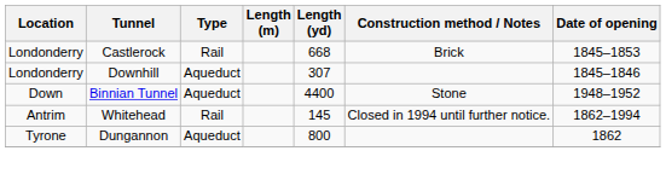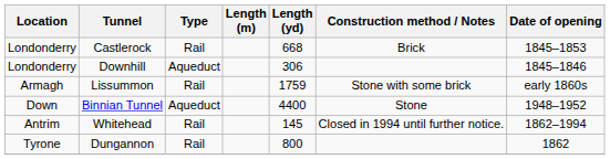 <table class="wikitable sortable" style="text-align: center;">
 <tr bgcolor="#efefef">
 <th>Location</th>
 <th>Tunnel</th>
 <th>Type</th>
 <th>Length<br>(m)</th>
 <th>Length<br>(yd)</th>
 <th>Construction method / Notes</th>
 <th>Date of opening</th>
 </tr>
 <tr>
 <td>Londonderry</td>
 <td>Castlerock</td>
 <td>Rail</td>
 <td></td>
 <td>668</td>
 <td>Brick</td>
 <td>1845–1853</td>
 </tr>
 <tr>
 <td>Londonderry</td>
 <td>Downhill</td>
 <td>Aqueduct</td>
 <td></td>
-<td>307</td>
+<td>306</td>
 <td></td>
 <td>1845–1846</td>
+</tr>
+<tr>
+<td>Armagh</td>
+<td>Lissummon</td>
+<td>Rail</td>
+<td></td>
+<td>1759</td>
+<td>Stone with some brick</td>
+<td>early 1860s</td>
 </tr>
 <tr>
 <td>Down</td>
 <td><a href='#'>Binnian Tunnel</a></td>
 <td>Aqueduct</td>
 <td></td>
 <td>4400</td>
 <td>Stone</td>
 <td>1948–1952</td>
 </tr>
 <tr>
 <td>Antrim</td>
 <td>Whitehead</td>
 <td>Rail</td>
 <td></td>
 <td>145</td>
 <td>Closed in 1994 until further notice.</td>
 <td>1862–1994</td>
 </tr>
 <tr>
 <td>Tyrone</td>
 <td>Dungannon</td>
-<td>Aqueduct</td>
+<td>Rail</td>
 <td></td>
 <td>800</td>
 <td></td>
 <td>1862 </td>
 </tr>
 <tr>
 </tr>
 </table>
